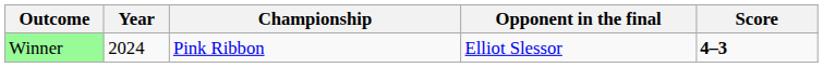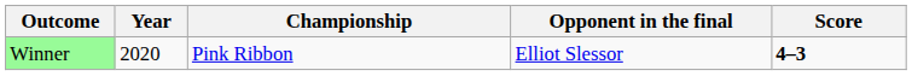 <table class="sortable wikitable">
 <tr>
 <th width="80">Outcome</th>
 <th width="50">Year</th>
 <th width="250">Championship</th>
 <th width="200">Opponent in the final</th>
 <th width="100">Score</th>
 </tr>
 <tr>
 <td style="background:#98fb98;">Winner</td>
-<td>2024</td>
+<td>2020</td>
 <td><a href='#'>Pink Ribbon</a></td>
 <td> <a href='#'>Elliot Slessor</a></td>
 <td><strong>4–3</strong></td>
 </tr>
 </table>
